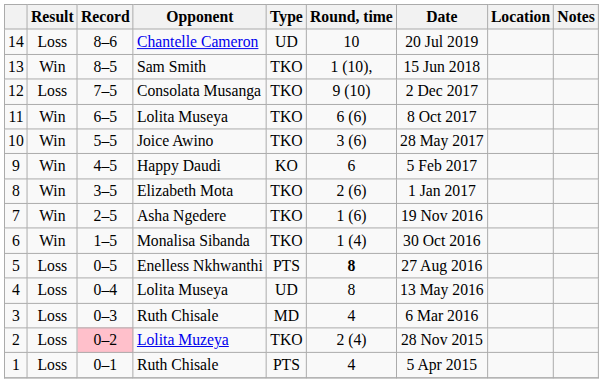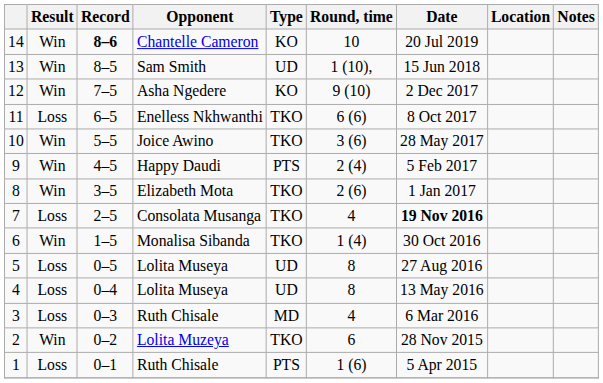 <table class="wikitable" style="text-align:center">
 <tr>
 <th></th>
 <th>Result</th>
 <th>Record</th>
 <th>Opponent</th>
 <th>Type</th>
 <th>Round, time</th>
 <th>Date</th>
 <th>Location</th>
 <th>Notes</th>
 </tr>
 <tr>
 <td>14</td>
-<td>Loss</td>
-<td>8–6</td>
+<td>Win</td>
+<td><strong>8–6</strong></td>
 <td align=left> <a href='#'>Chantelle Cameron</a></td>
-<td>UD</td>
+<td>KO</td>
 <td>10</td>
 <td>20 Jul 2019</td>
 <td align=left></td>
 <td align=left></td>
 </tr>
 <tr>
 <td>13</td>
 <td>Win</td>
 <td>8–5</td>
 <td align=left> Sam Smith</td>
-<td>TKO</td>
+<td>UD</td>
 <td>1 (10), </td>
 <td>15 Jun 2018</td>
 <td align=left></td>
 <td align=left></td>
 </tr>
 <tr>
 <td>12</td>
-<td>Loss</td>
+<td>Win</td>
 <td>7–5</td>
-<td align=left> Consolata Musanga</td>
-<td>TKO</td>
+<td align=left> Asha Ngedere</td>
+<td>KO</td>
 <td>9 (10)</td>
 <td>2 Dec 2017</td>
 <td align=left></td>
 <td align=left></td>
 </tr>
 <tr>
 <td>11</td>
-<td>Win</td>
+<td>Loss</td>
 <td>6–5</td>
-<td align=left> Lolita Museya</td>
+<td align=left> Enelless Nkhwanthi</td>
 <td>TKO</td>
 <td>6 (6)</td>
 <td>8 Oct 2017</td>
 <td align=left></td>
 <td></td>
 </tr>
 <tr>
 <td>10</td>
 <td>Win</td>
 <td>5–5</td>
 <td align=left> Joice Awino</td>
 <td>TKO</td>
 <td>3 (6)</td>
 <td>28 May 2017</td>
 <td align=left></td>
 <td></td>
 </tr>
 <tr>
 <td>9</td>
 <td>Win</td>
 <td>4–5</td>
 <td align=left> Happy Daudi</td>
-<td>KO</td>
-<td>6</td>
+<td>PTS</td>
+<td>2 (4)</td>
 <td>5 Feb 2017</td>
 <td align=left></td>
 <td></td>
 </tr>
 <tr>
 <td>8</td>
 <td>Win</td>
 <td>3–5</td>
 <td align=left> Elizabeth Mota</td>
 <td>TKO</td>
 <td>2 (6)</td>
 <td>1 Jan 2017</td>
 <td align=left></td>
 <td></td>
 </tr>
 <tr>
 <td>7</td>
-<td>Win</td>
+<td>Loss</td>
 <td>2–5</td>
-<td align=left> Asha Ngedere</td>
+<td align=left> Consolata Musanga</td>
 <td>TKO</td>
-<td>1 (6)</td>
-<td>19 Nov 2016</td>
+<td>4</td>
+<td><strong>19 Nov 2016</strong></td>
 <td align=left></td>
 <td></td>
 </tr>
 <tr>
 <td>6</td>
 <td>Win</td>
 <td>1–5</td>
 <td align=left> Monalisa Sibanda</td>
 <td>TKO</td>
 <td>1 (4)</td>
 <td>30 Oct 2016</td>
 <td align=left></td>
 <td></td>
 </tr>
 <tr>
 <td>5</td>
 <td>Loss</td>
 <td>0–5</td>
-<td align=left> Enelless Nkhwanthi</td>
-<td>PTS</td>
-<td><strong>8</strong></td>
+<td align=left> Lolita Museya</td>
+<td>UD</td>
+<td>8</td>
 <td>27 Aug 2016</td>
 <td align=left></td>
 <td></td>
 </tr>
 <tr>
 <td>4</td>
 <td>Loss</td>
 <td>0–4</td>
 <td align=left> Lolita Museya</td>
 <td>UD</td>
 <td>8</td>
 <td>13 May 2016</td>
 <td align=left></td>
 <td></td>
 </tr>
 <tr>
 <td>3</td>
 <td>Loss</td>
 <td>0–3</td>
 <td align=left> Ruth Chisale</td>
 <td>MD</td>
 <td>4</td>
 <td>6 Mar 2016</td>
 <td align=left></td>
 <td></td>
 </tr>
 <tr>
 <td>2</td>
-<td>Loss</td>
-<td style="background: pink;">0–2</td>
+<td>Win</td>
+<td>0–2</td>
 <td align=left> <a href='#'>Lolita Muzeya</a></td>
 <td>TKO</td>
-<td>2 (4)</td>
+<td>6</td>
 <td>28 Nov 2015</td>
 <td align=left></td>
 <td></td>
 </tr>
 <tr>
 <td>1</td>
 <td>Loss</td>
 <td>0–1</td>
 <td align=left> Ruth Chisale</td>
 <td>PTS</td>
-<td>4</td>
+<td>1 (6)</td>
 <td>5 Apr 2015</td>
 <td align=left></td>
 <td></td>
 </tr>
 <tr>
 </tr>
 </table>
